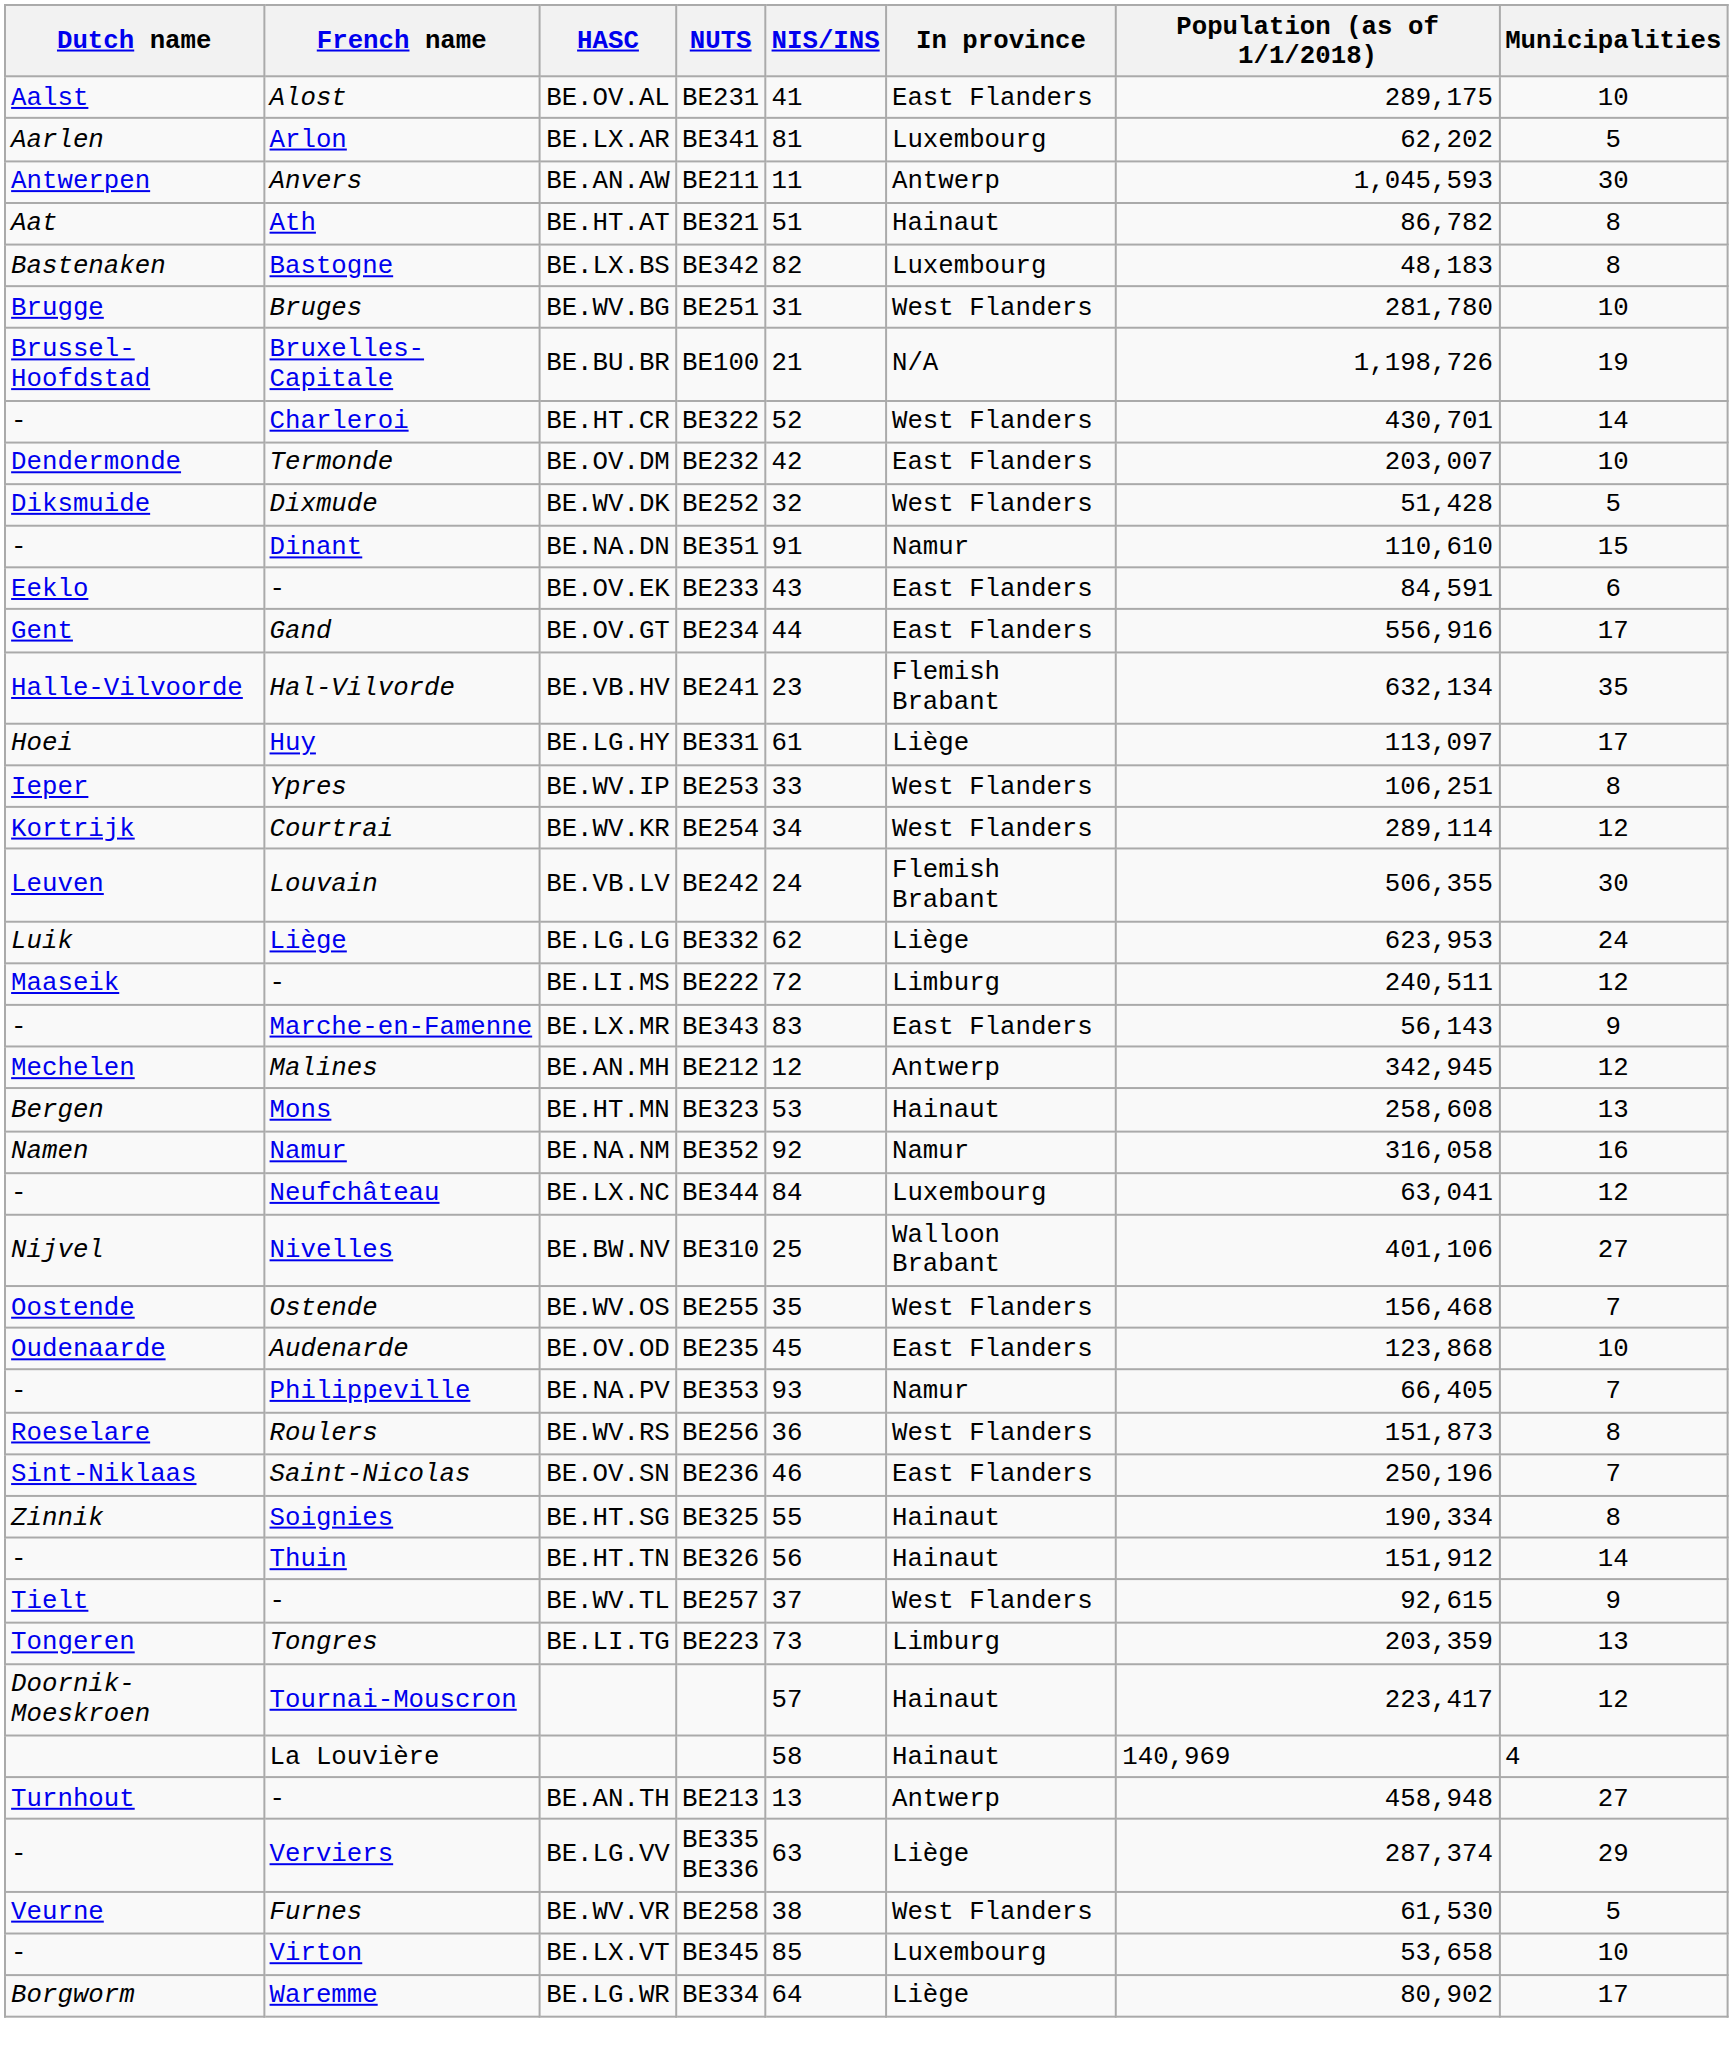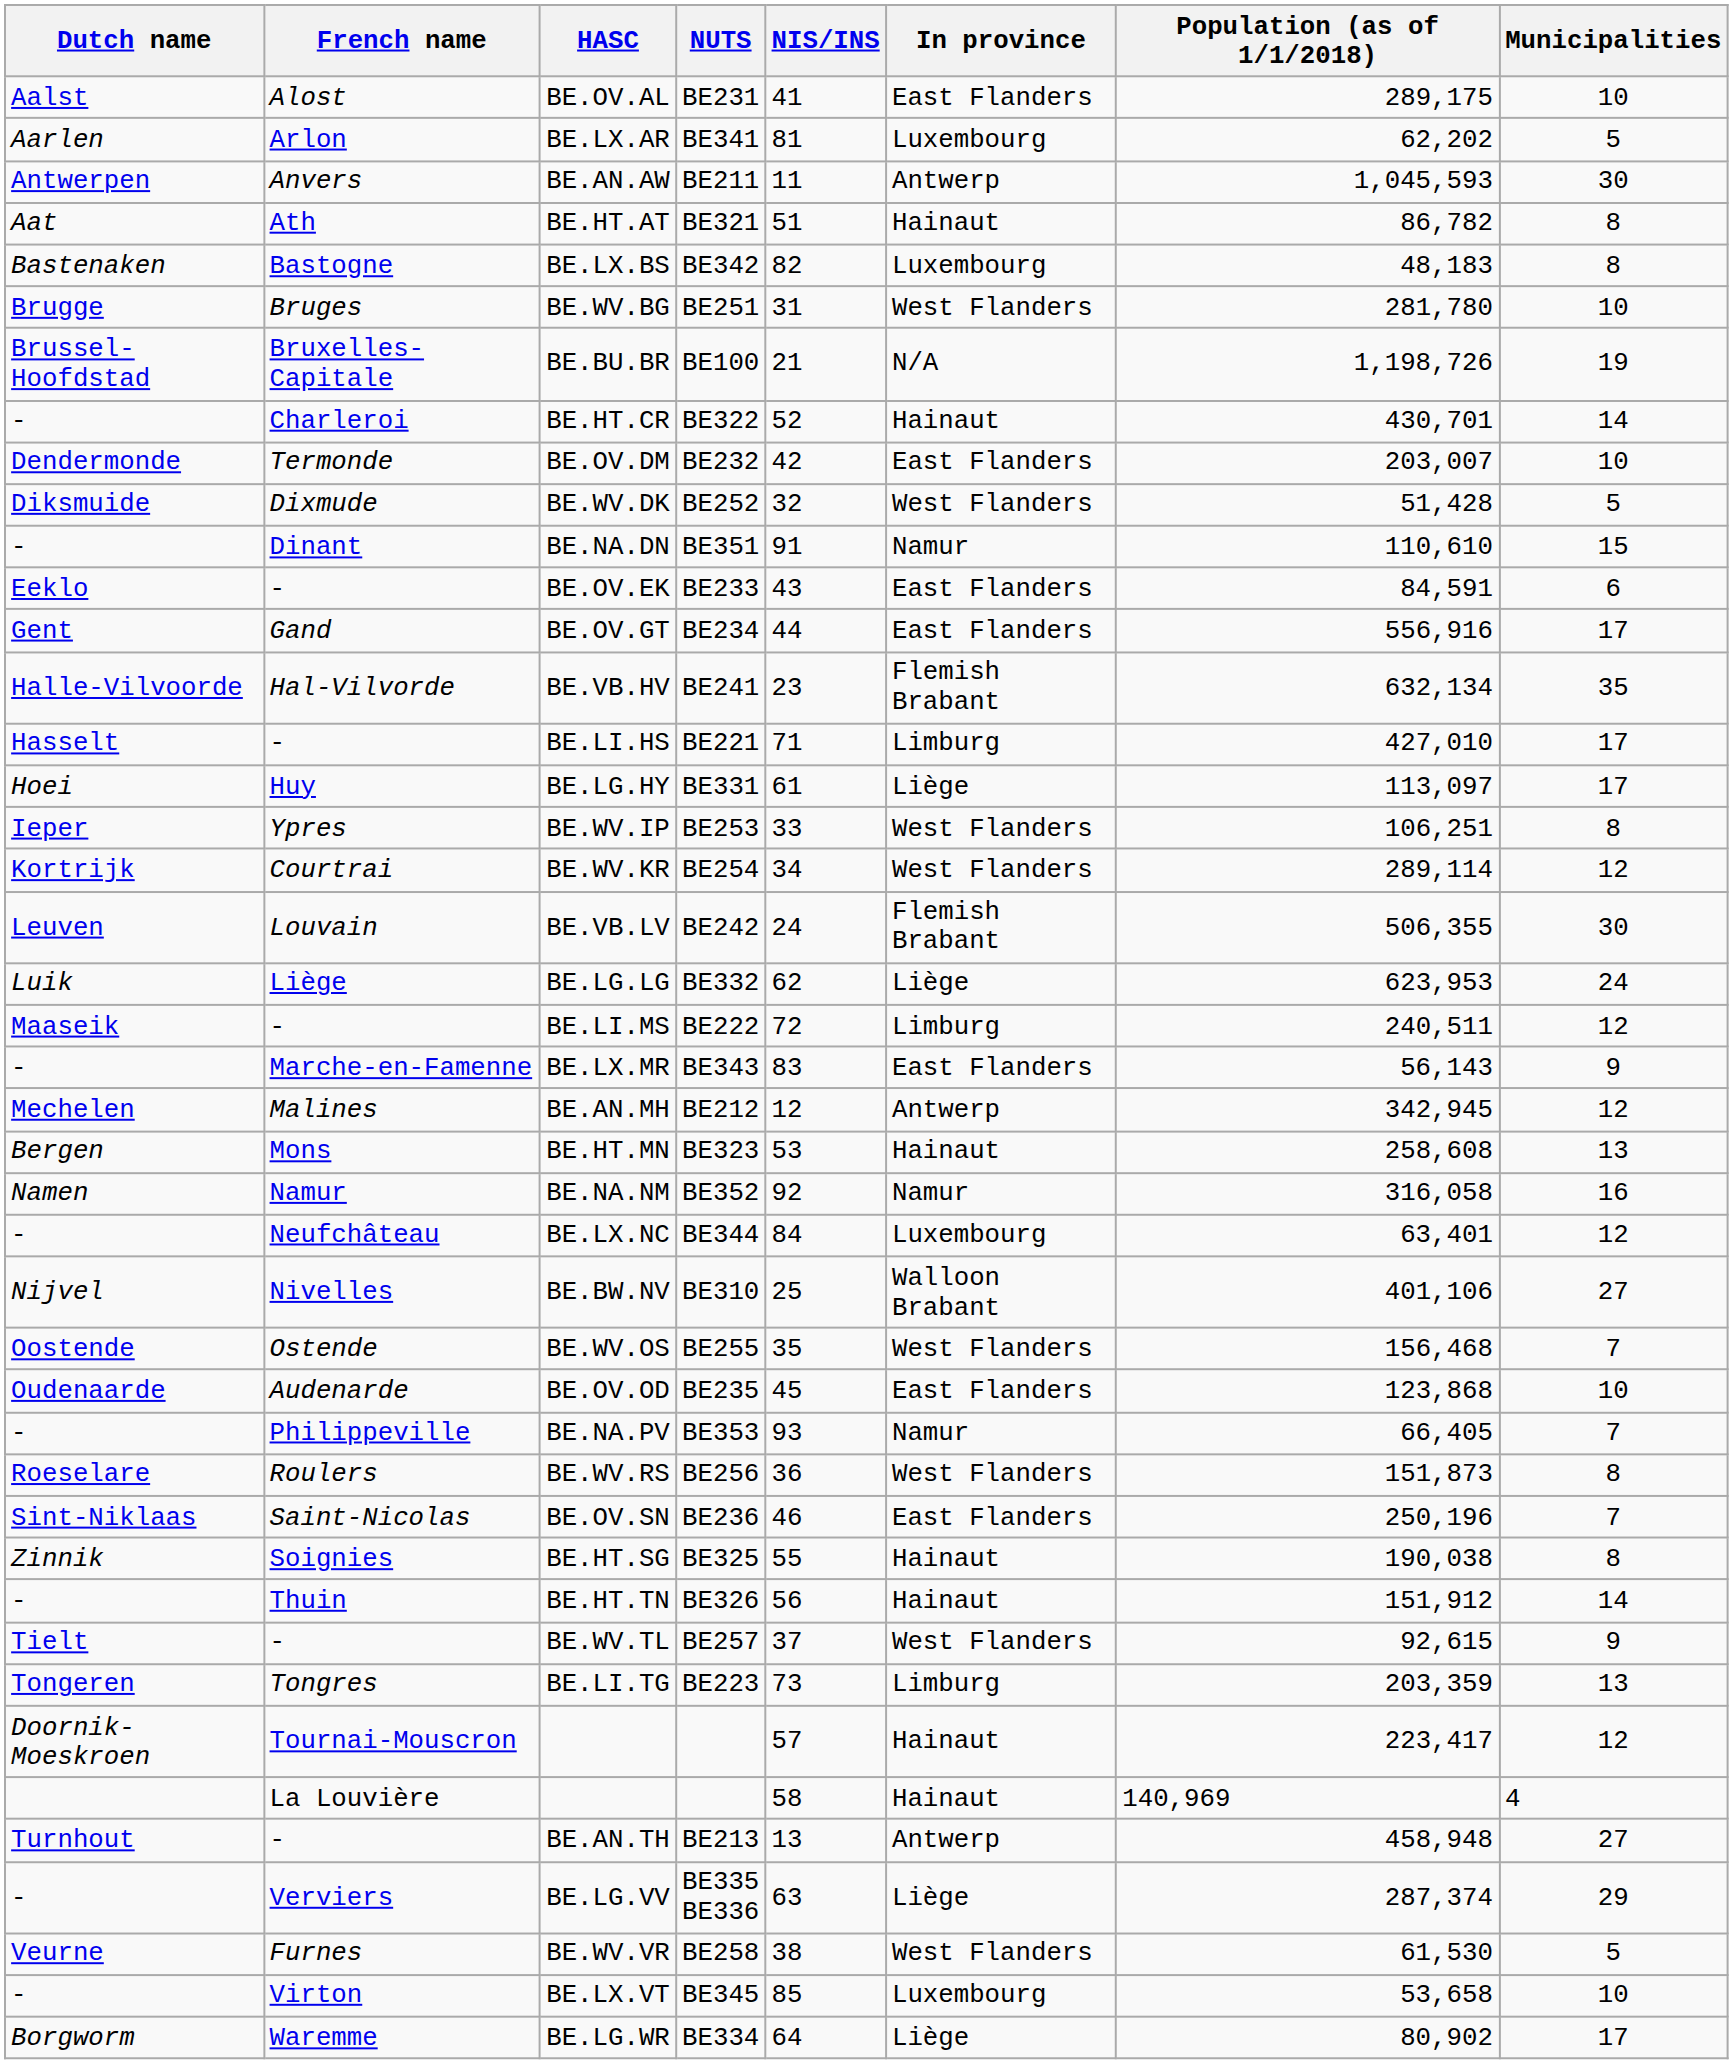 <table class="wikitable sortable">
 <tr>
 <th><a href='#'>Dutch</a> name</th>
 <th><a href='#'>French</a> name</th>
 <th><a href='#'>HASC</a></th>
 <th><a href='#'>NUTS</a></th>
 <th><a href='#'>NIS/INS</a></th>
 <th>In province</th>
 <th>Population (as of 1/1/2018)</th>
 <th>Municipalities</th>
 </tr>
 <tr>
 <td><a href='#'>Aalst</a></td>
 <td><em>Alost</em></td>
 <td>BE.OV.AL</td>
 <td>BE231</td>
 <td>41</td>
 <td>East Flanders</td>
 <td style="text-align:right;">289,175</td>
 <td style="text-align:center;">10</td>
 </tr>
 <tr>
 <td><em>Aarlen</em></td>
 <td><a href='#'>Arlon</a></td>
 <td>BE.LX.AR</td>
 <td>BE341</td>
 <td>81</td>
 <td>Luxembourg</td>
 <td style="text-align:right;">62,202</td>
 <td style="text-align:center;">5</td>
 </tr>
 <tr>
 <td><a href='#'>Antwerpen</a></td>
 <td><em>Anvers</em></td>
 <td>BE.AN.AW</td>
 <td>BE211</td>
 <td>11</td>
 <td>Antwerp</td>
 <td style="text-align:right;">1,045,593</td>
 <td style="text-align:center;">30</td>
 </tr>
 <tr>
 <td><em>Aat</em></td>
 <td><a href='#'>Ath</a></td>
 <td>BE.HT.AT</td>
 <td>BE321</td>
 <td>51</td>
 <td>Hainaut</td>
 <td style="text-align:right;">86,782</td>
 <td style="text-align:center;">8</td>
 </tr>
 <tr>
 <td><em>Bastenaken</em></td>
 <td><a href='#'>Bastogne</a></td>
 <td>BE.LX.BS</td>
 <td>BE342</td>
 <td>82</td>
 <td>Luxembourg</td>
 <td style="text-align:right;">48,183</td>
 <td style="text-align:center;">8</td>
 </tr>
 <tr>
 <td><a href='#'>Brugge</a></td>
 <td><em>Bruges</em></td>
 <td>BE.WV.BG</td>
 <td>BE251</td>
 <td>31</td>
 <td>West Flanders</td>
 <td style="text-align:right;">281,780</td>
 <td style="text-align:center;">10</td>
 </tr>
 <tr>
 <td><a href='#'>Brussel-Hoofdstad</a></td>
 <td><a href='#'>Bruxelles-Capitale</a></td>
 <td>BE.BU.BR</td>
 <td>BE100</td>
 <td>21</td>
 <td>N/A</td>
 <td style="text-align:right;">1,198,726</td>
 <td style="text-align:center;">19</td>
 </tr>
 <tr>
 <td data-sort-value="Charleroi">-</td>
 <td><a href='#'>Charleroi</a></td>
 <td>BE.HT.CR</td>
 <td>BE322</td>
 <td>52</td>
-<td>West Flanders</td>
+<td>Hainaut</td>
 <td style="text-align:right;">430,701</td>
 <td style="text-align:center;">14</td>
 </tr>
 <tr>
 <td><a href='#'>Dendermonde</a></td>
 <td><em>Termonde</em></td>
 <td>BE.OV.DM</td>
 <td>BE232</td>
 <td>42</td>
 <td>East Flanders</td>
 <td style="text-align:right;">203,007</td>
 <td style="text-align:center;">10</td>
 </tr>
 <tr>
 <td><a href='#'>Diksmuide</a></td>
 <td><em>Dixmude</em></td>
 <td>BE.WV.DK</td>
 <td>BE252</td>
 <td>32</td>
 <td>West Flanders</td>
 <td style="text-align:right;">51,428</td>
 <td style="text-align:center;">5</td>
 </tr>
 <tr>
 <td data-sort-value="Dinant">-</td>
 <td><a href='#'>Dinant</a></td>
 <td>BE.NA.DN</td>
 <td>BE351</td>
 <td>91</td>
 <td>Namur</td>
 <td style="text-align:right;">110,610</td>
 <td style="text-align:center;">15</td>
 </tr>
 <tr>
 <td><a href='#'>Eeklo</a></td>
 <td data-sort-value="Eeklo">-</td>
 <td>BE.OV.EK</td>
 <td>BE233</td>
 <td>43</td>
 <td>East Flanders</td>
 <td style="text-align:right;">84,591</td>
 <td style="text-align:center;">6</td>
 </tr>
 <tr>
 <td><a href='#'>Gent</a></td>
 <td><em>Gand</em></td>
 <td>BE.OV.GT</td>
 <td>BE234</td>
 <td>44</td>
 <td>East Flanders</td>
 <td style="text-align:right;">556,916</td>
 <td style="text-align:center;">17</td>
 </tr>
 <tr>
 <td><a href='#'>Halle-Vilvoorde</a></td>
 <td><em>Hal-Vilvorde</em></td>
 <td>BE.VB.HV</td>
 <td>BE241</td>
 <td>23</td>
 <td>Flemish Brabant</td>
 <td style="text-align:right;">632,134</td>
 <td style="text-align:center;">35</td>
+</tr>
+<tr>
+<td><a href='#'>Hasselt</a></td>
+<td data-sort-value="Hasselt">-</td>
+<td>BE.LI.HS</td>
+<td>BE221</td>
+<td>71</td>
+<td>Limburg</td>
+<td style="text-align:right;">427,010</td>
+<td style="text-align:center;">17</td>
 </tr>
 <tr>
 <td><em>Hoei</em></td>
 <td><a href='#'>Huy</a></td>
 <td>BE.LG.HY</td>
 <td>BE331</td>
 <td>61</td>
 <td>Liège</td>
 <td style="text-align:right;">113,097</td>
 <td style="text-align:center;">17</td>
 </tr>
 <tr>
 <td><a href='#'>Ieper</a></td>
 <td><em>Ypres</em></td>
 <td>BE.WV.IP</td>
 <td>BE253</td>
 <td>33</td>
 <td>West Flanders</td>
 <td style="text-align:right;">106,251</td>
 <td style="text-align:center;">8</td>
 </tr>
 <tr>
 <td><a href='#'>Kortrijk</a></td>
 <td><em>Courtrai</em></td>
 <td>BE.WV.KR</td>
 <td>BE254</td>
 <td>34</td>
 <td>West Flanders</td>
 <td style="text-align:right;">289,114</td>
 <td style="text-align:center;">12</td>
 </tr>
 <tr>
 <td><a href='#'>Leuven</a></td>
 <td><em>Louvain</em></td>
 <td>BE.VB.LV</td>
 <td>BE242</td>
 <td>24</td>
 <td>Flemish Brabant</td>
 <td style="text-align:right;">506,355</td>
 <td style="text-align:center;">30</td>
 </tr>
 <tr>
 <td><em>Luik</em></td>
 <td><a href='#'>Liège</a></td>
 <td>BE.LG.LG</td>
 <td>BE332</td>
 <td>62</td>
 <td>Liège</td>
 <td style="text-align:right;">623,953</td>
 <td style="text-align:center;">24</td>
 </tr>
 <tr>
 <td><a href='#'>Maaseik</a></td>
 <td data-sort-value="Maaseik">-</td>
 <td>BE.LI.MS</td>
 <td>BE222</td>
 <td>72</td>
 <td>Limburg</td>
 <td style="text-align:right;">240,511</td>
 <td style="text-align:center;">12</td>
 </tr>
 <tr>
 <td data-sort-value="Marcheen">-</td>
 <td><a href='#'>Marche-en-Famenne</a></td>
 <td>BE.LX.MR</td>
 <td>BE343</td>
 <td>83</td>
 <td>East Flanders</td>
 <td style="text-align:right;">56,143</td>
 <td style="text-align:center;">9</td>
 </tr>
 <tr>
 <td><a href='#'>Mechelen</a></td>
 <td><em>Malines</em></td>
 <td>BE.AN.MH</td>
 <td>BE212</td>
 <td>12</td>
 <td>Antwerp</td>
 <td style="text-align:right;">342,945</td>
 <td style="text-align:center;">12</td>
 </tr>
 <tr>
 <td><em>Bergen</em></td>
 <td><a href='#'>Mons</a></td>
 <td>BE.HT.MN</td>
 <td>BE323</td>
 <td>53</td>
 <td>Hainaut</td>
 <td style="text-align:right;">258,608</td>
 <td style="text-align:center;">13</td>
 </tr>
 <tr>
 <td><em>Namen</em></td>
 <td><a href='#'>Namur</a></td>
 <td>BE.NA.NM</td>
 <td>BE352</td>
 <td>92</td>
 <td>Namur</td>
 <td style="text-align:right;">316,058</td>
 <td style="text-align:center;">16</td>
 </tr>
 <tr>
 <td data-sort-value="Neufchateau">-</td>
 <td><a href='#'>Neufchâteau</a></td>
 <td>BE.LX.NC</td>
 <td>BE344</td>
 <td>84</td>
 <td>Luxembourg</td>
-<td style="text-align:right;">63,041</td>
+<td style="text-align:right;">63,401</td>
 <td style="text-align:center;">12</td>
 </tr>
 <tr>
 <td><em>Nijvel</em></td>
 <td><a href='#'>Nivelles</a></td>
 <td>BE.BW.NV</td>
 <td>BE310</td>
 <td>25</td>
 <td>Walloon Brabant</td>
 <td style="text-align:right;">401,106</td>
 <td style="text-align:center;">27</td>
 </tr>
 <tr>
 <td><a href='#'>Oostende</a></td>
 <td><em>Ostende</em></td>
 <td>BE.WV.OS</td>
 <td>BE255</td>
 <td>35</td>
 <td>West Flanders</td>
 <td style="text-align:right;">156,468</td>
 <td style="text-align:center;">7</td>
 </tr>
 <tr>
 <td><a href='#'>Oudenaarde</a></td>
 <td><em>Audenarde</em></td>
 <td>BE.OV.OD</td>
 <td>BE235</td>
 <td>45</td>
 <td>East Flanders</td>
 <td style="text-align:right;">123,868</td>
 <td style="text-align:center;">10</td>
 </tr>
 <tr>
 <td data-sort-value="Philippeville">-</td>
 <td><a href='#'>Philippeville</a></td>
 <td>BE.NA.PV</td>
 <td>BE353</td>
 <td>93</td>
 <td>Namur</td>
 <td style="text-align:right;">66,405</td>
 <td style="text-align:center;">7</td>
 </tr>
 <tr>
 <td><a href='#'>Roeselare</a></td>
 <td><em>Roulers</em></td>
 <td>BE.WV.RS</td>
 <td>BE256</td>
 <td>36</td>
 <td>West Flanders</td>
 <td style="text-align:right;">151,873</td>
 <td style="text-align:center;">8</td>
 </tr>
 <tr>
 <td><a href='#'>Sint-Niklaas</a></td>
 <td><em>Saint-Nicolas</em></td>
 <td>BE.OV.SN</td>
 <td>BE236</td>
 <td>46</td>
 <td>East Flanders</td>
 <td style="text-align:right;">250,196</td>
 <td style="text-align:center;">7</td>
 </tr>
 <tr>
 <td><em>Zinnik</em></td>
 <td><a href='#'>Soignies</a></td>
 <td>BE.HT.SG</td>
 <td>BE325</td>
 <td>55</td>
 <td>Hainaut</td>
-<td style="text-align:right;">190,334</td>
+<td style="text-align:right;">190,038</td>
 <td style="text-align:center;">8</td>
 </tr>
 <tr>
 <td data-sort-value="Thuin">-</td>
 <td><a href='#'>Thuin</a></td>
 <td>BE.HT.TN</td>
 <td>BE326</td>
 <td>56</td>
 <td>Hainaut</td>
 <td style="text-align:right;">151,912</td>
 <td style="text-align:center;">14</td>
 </tr>
 <tr>
 <td><a href='#'>Tielt</a></td>
 <td data-sort-value="Tielt">-</td>
 <td>BE.WV.TL</td>
 <td>BE257</td>
 <td>37</td>
 <td>West Flanders</td>
 <td style="text-align:right;">92,615</td>
 <td style="text-align:center;">9</td>
 </tr>
 <tr>
 <td><a href='#'>Tongeren</a></td>
 <td><em>Tongres</em></td>
 <td>BE.LI.TG</td>
 <td>BE223</td>
 <td>73</td>
 <td>Limburg</td>
 <td style="text-align:right;">203,359</td>
 <td style="text-align:center;">13</td>
 </tr>
 <tr>
 <td><em>Doornik-Moeskroen</em></td>
 <td><a href='#'>Tournai-Mouscron</a></td>
 <td></td>
 <td></td>
 <td>57</td>
 <td>Hainaut</td>
 <td style="text-align:right;">223,417</td>
 <td style="text-align:center;">12</td>
 </tr>
 <tr>
 <td></td>
 <td>La Louvière</td>
 <td></td>
 <td></td>
 <td>58</td>
 <td>Hainaut</td>
 <td>140,969</td>
 <td>4</td>
 </tr>
 <tr>
 <td><a href='#'>Turnhout</a></td>
 <td data-sort-value="Turnhout">-</td>
 <td>BE.AN.TH</td>
 <td>BE213</td>
 <td>13</td>
 <td>Antwerp</td>
 <td style="text-align:right;">458,948</td>
 <td style="text-align:center;">27</td>
 </tr>
 <tr>
 <td data-sort-value="Verviers">-</td>
 <td><a href='#'>Verviers</a></td>
 <td>BE.LG.VV</td>
 <td>BE335<br>BE336</td>
 <td>63</td>
 <td>Liège</td>
 <td style="text-align:right;">287,374</td>
 <td style="text-align:center;">29</td>
 </tr>
 <tr>
 <td><a href='#'>Veurne</a></td>
 <td><em>Furnes</em></td>
 <td>BE.WV.VR</td>
 <td>BE258</td>
 <td>38</td>
 <td>West Flanders</td>
 <td style="text-align:right;">61,530</td>
 <td style="text-align:center;">5</td>
 </tr>
 <tr>
 <td data-sort-value="Virton">-</td>
 <td><a href='#'>Virton</a></td>
 <td>BE.LX.VT</td>
 <td>BE345</td>
 <td>85</td>
 <td>Luxembourg</td>
 <td style="text-align:right;">53,658</td>
 <td style="text-align:center;">10</td>
 </tr>
 <tr>
 <td><em>Borgworm</em></td>
 <td><a href='#'>Waremme</a></td>
 <td>BE.LG.WR</td>
 <td>BE334</td>
 <td>64</td>
 <td>Liège</td>
 <td style="text-align:right;">80,902</td>
 <td style="text-align:center;">17</td>
 </tr>
 </table>
